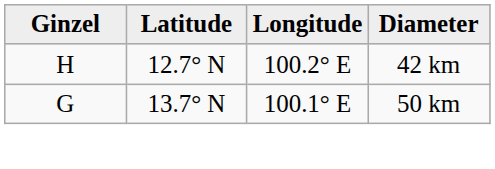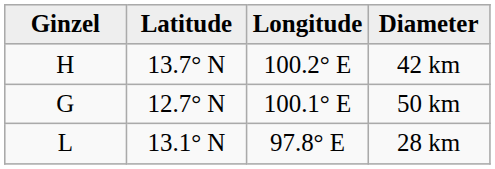 <table class="wikitable">
 <tr>
 <th width="25%" style="background:#eeeeee;">Ginzel</th>
 <th width="25%" style="background:#eeeeee;">Latitude</th>
 <th width="25%" style="background:#eeeeee;">Longitude</th>
 <th width="25%" style="background:#eeeeee;">Diameter</th>
 </tr>
 <tr>
 <td align="center">H</td>
-<td align="center">12.7° N</td>
+<td align="center">13.7° N</td>
 <td align="center">100.2° E</td>
 <td align="center">42 km</td>
 </tr>
 <tr>
 <td align="center">G</td>
-<td align="center">13.7° N</td>
+<td align="center">12.7° N</td>
 <td align="center">100.1° E</td>
 <td align="center">50 km</td>
 </tr>
+<tr>
+<td align="center">L</td>
+<td align="center">13.1° N</td>
+<td align="center">97.8° E</td>
+<td align="center">28 km</td>
+</tr>
 </table>
